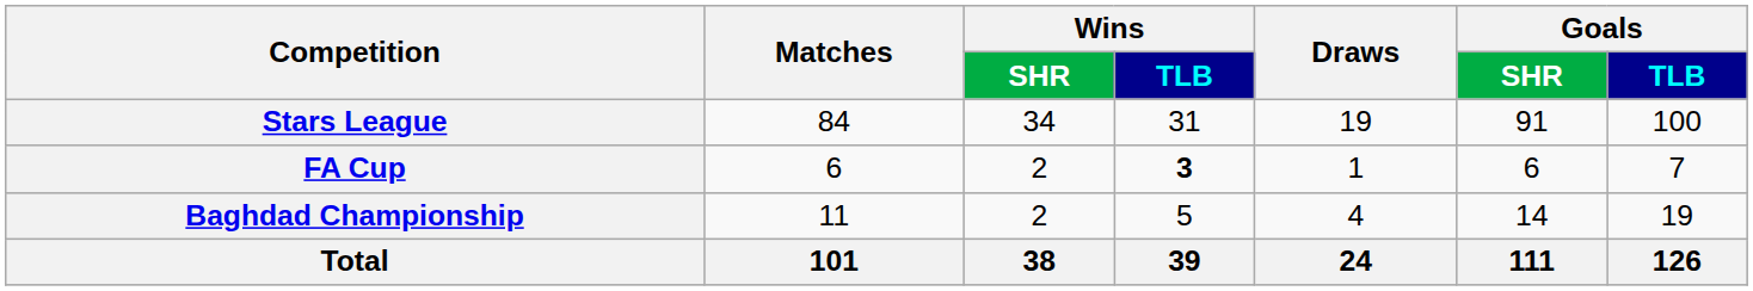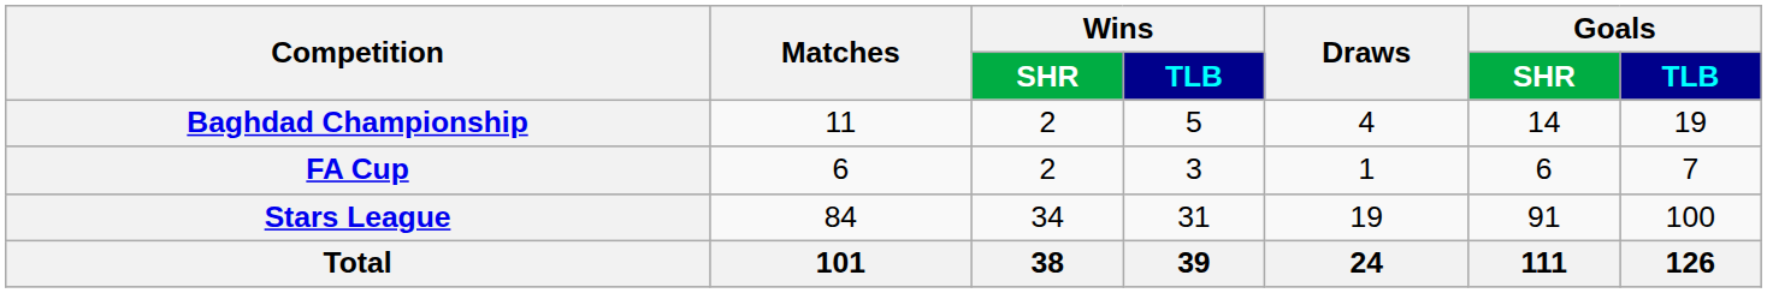 <table class="wikitable" style="font-size:100%; width: 75%; text-align: center;">
 <tr>
 <th rowspan="2">Competition</th>
 <th rowspan="2">Matches</th>
 <th colspan="2">Wins</th>
 <th rowspan="2">Draws</th>
 <th colspan="2">Goals</th>
 </tr>
 <tr>
 <th style="color:#fff; background:#00AD43;">SHR</th>
 <th style="color:#00FFFF; background:#00008B;">TLB</th>
 <th style="color:#fff; background:#00AD43;">SHR</th>
 <th style="color:#00FFFF; background:#00008B;">TLB</th>
 </tr>
 <tr>
+<th scope="row"><a href='#'>Baghdad Championship</a></th>
+<td>11</td>
+<td>2</td>
+<td>5</td>
+<td>4</td>
+<td>14</td>
+<td>19</td>
+</tr>
+<tr>
+<th scope="row"><a href='#'>FA Cup</a></th>
+<td>6</td>
+<td>2</td>
+<td>3</td>
+<td>1</td>
+<td>6</td>
+<td>7</td>
+</tr>
+<tr>
 <th scope="row"><a href='#'>Stars League</a></th>
 <td>84</td>
 <td>34</td>
 <td>31</td>
 <td>19</td>
 <td>91</td>
 <td>100</td>
-</tr>
-<tr>
-<th scope="row"><a href='#'>FA Cup</a></th>
-<td>6</td>
-<td>2</td>
-<td><strong>3</strong></td>
-<td>1</td>
-<td>6</td>
-<td>7</td>
-</tr>
-<tr>
-<th scope="row"><a href='#'>Baghdad Championship</a></th>
-<td>11</td>
-<td>2</td>
-<td>5</td>
-<td>4</td>
-<td>14</td>
-<td>19</td>
 </tr>
 <tr>
 <th scope="row">Total</th>
 <th>101</th>
 <th>38</th>
 <th>39</th>
 <th>24</th>
 <th>111</th>
 <th>126</th>
 </tr>
 </table>
